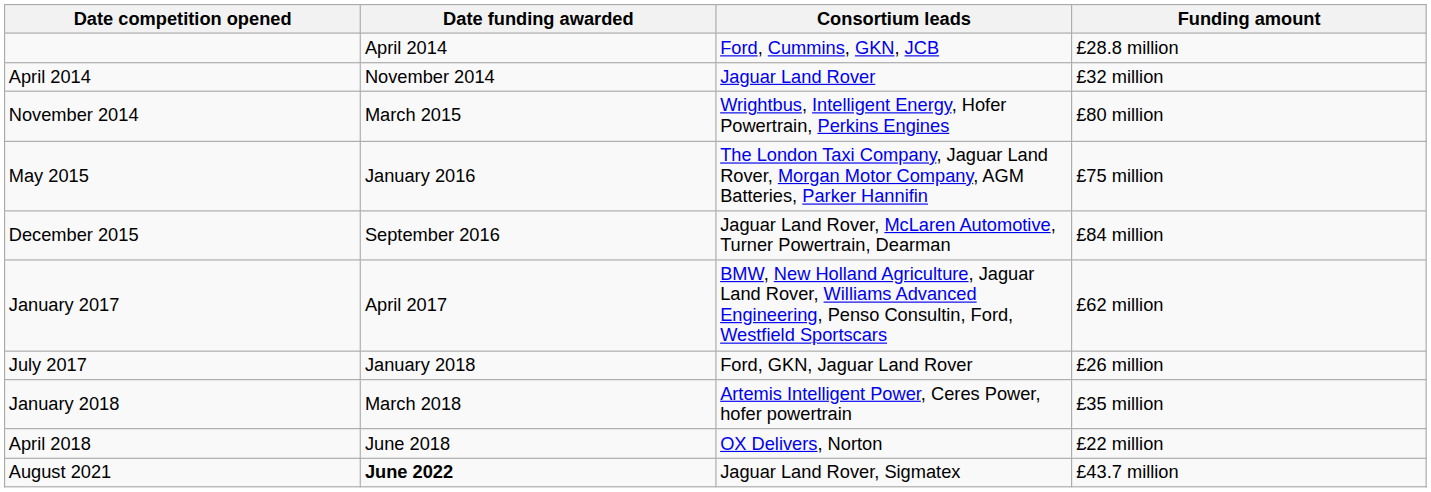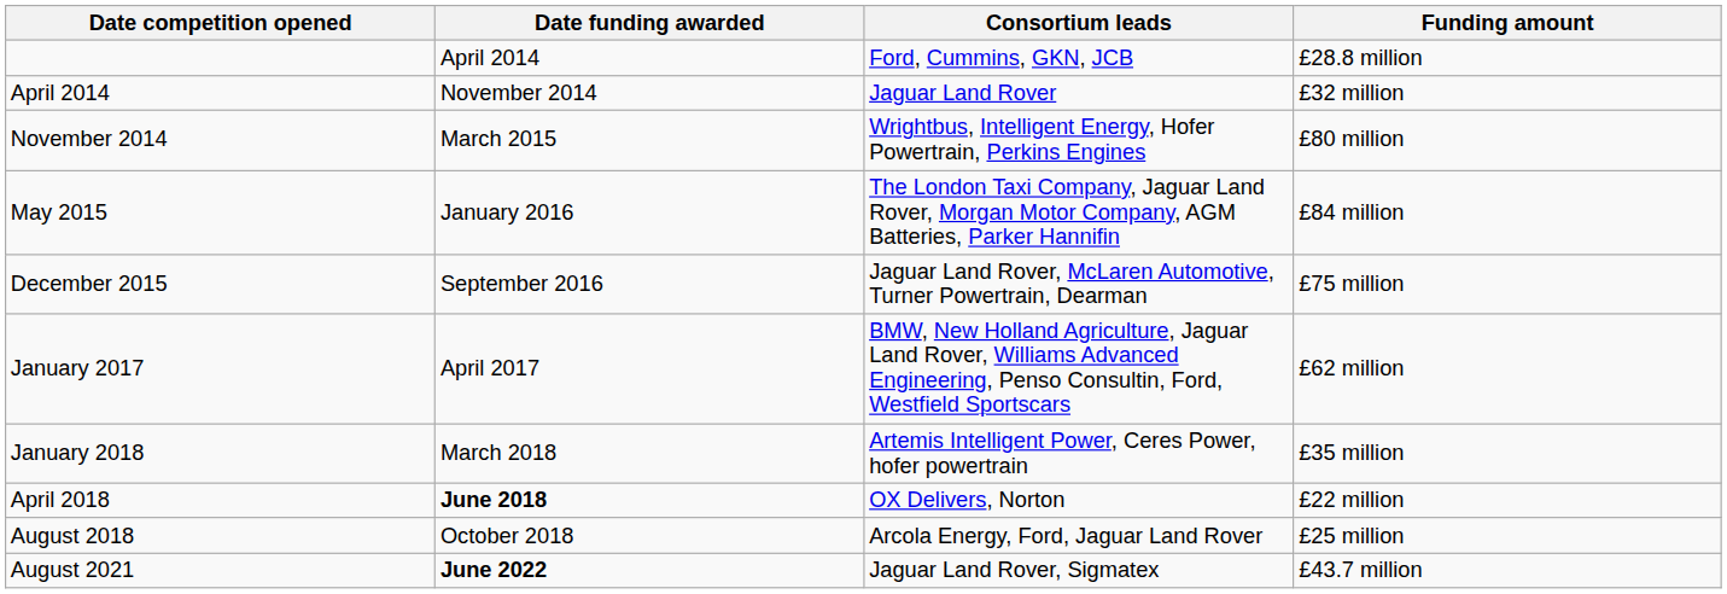 <table class="wikitable" style="text-align: left;">
 <tr>
 <th style="width:20em;">Date competition opened</th>
 <th style="width:20em;">Date funding awarded</th>
 <th style="width:20em;">Consortium leads</th>
 <th style="width:20em;">Funding amount</th>
 </tr>
 <tr>
 <td></td>
 <td>April 2014</td>
 <td><a href='#'>Ford</a>, <a href='#'>Cummins</a>, <a href='#'>GKN</a>, <a href='#'>JCB</a></td>
 <td>£28.8 million</td>
 </tr>
 <tr>
 <td>April 2014</td>
 <td>November 2014</td>
 <td><a href='#'>Jaguar Land Rover</a></td>
 <td>£32 million</td>
 </tr>
 <tr>
 <td>November 2014</td>
 <td>March 2015</td>
 <td><a href='#'>Wrightbus</a>, <a href='#'>Intelligent Energy</a>, Hofer Powertrain, <a href='#'>Perkins Engines</a></td>
 <td>£80 million</td>
 </tr>
 <tr>
 <td>May 2015</td>
 <td>January 2016</td>
 <td><a href='#'>The London Taxi Company</a>, Jaguar Land Rover, <a href='#'>Morgan Motor Company</a>, AGM Batteries, <a href='#'>Parker Hannifin</a></td>
-<td>£75 million</td>
+<td>£84 million</td>
 </tr>
 <tr>
 <td>December 2015</td>
 <td>September 2016</td>
 <td>Jaguar Land Rover, <a href='#'>McLaren Automotive</a>, Turner Powertrain, Dearman</td>
-<td>£84 million</td>
+<td>£75 million</td>
 </tr>
 <tr>
 <td>January 2017</td>
 <td>April 2017</td>
 <td><a href='#'>BMW</a>, <a href='#'>New Holland Agriculture</a>, Jaguar Land Rover, <a href='#'>Williams Advanced Engineering</a>, Penso Consultin, Ford, <a href='#'>Westfield Sportscars</a></td>
 <td>£62 million</td>
-</tr>
-<tr>
-<td>July 2017</td>
-<td>January 2018</td>
-<td>Ford, GKN, Jaguar Land Rover</td>
-<td>£26 million</td>
 </tr>
 <tr>
 <td>January 2018</td>
 <td>March 2018</td>
 <td><a href='#'>Artemis Intelligent Power</a>, Ceres Power, hofer powertrain</td>
 <td>£35 million </td>
 </tr>
 <tr>
 <td>April 2018</td>
-<td>June 2018</td>
+<td><strong>June 2018</strong></td>
 <td><a href='#'>OX Delivers</a>, Norton</td>
 <td>£22 million </td>
+</tr>
+<tr>
+<td>August 2018</td>
+<td>October 2018</td>
+<td>Arcola Energy, Ford, Jaguar Land Rover</td>
+<td>£25 million </td>
 </tr>
 <tr>
 <td>August 2021</td>
 <td><strong>June 2022</strong></td>
 <td>Jaguar Land Rover, Sigmatex</td>
 <td>£43.7 million </td>
 </tr>
 </table>
